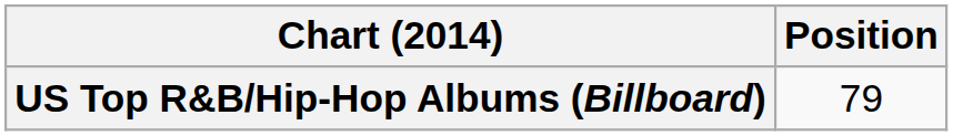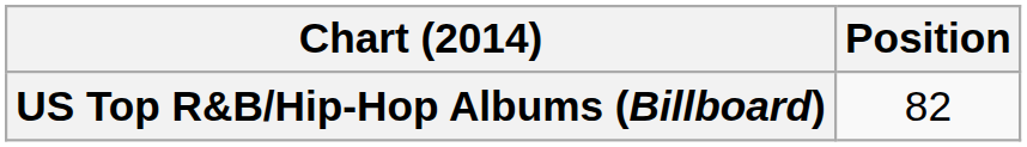 <table class="wikitable plainrowheaders" style="text-align:center;">
 <tr>
 <th scope="col">Chart (2014)</th>
 <th scope="col">Position</th>
 </tr>
 <tr>
 <th scope="row">US Top R&B/Hip-Hop Albums (<em>Billboard</em>)</th>
-<td>79</td>
+<td>82</td>
 </tr>
 </table>
